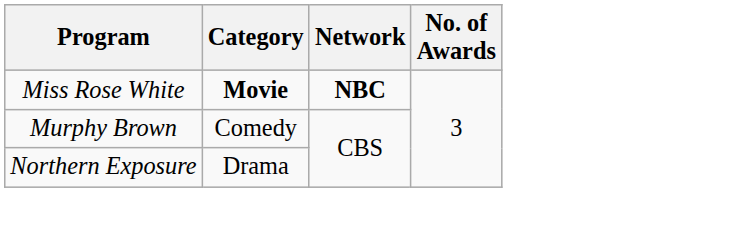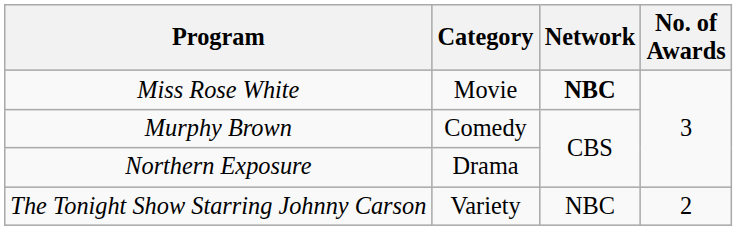 <table class="wikitable">
 <tr>
 <th>Program</th>
 <th>Category</th>
 <th>Network</th>
 <th>No. of<br>Awards</th>
 </tr>
 <tr style="text-align:center">
 <td><em>Miss Rose White</em></td>
-<td><strong>Movie</strong></td>
+<td>Movie</td>
 <td><strong>NBC</strong></td>
 <td rowspan="3">3</td>
 </tr>
 <tr style="text-align:center">
 <td><em>Murphy Brown</em></td>
 <td>Comedy</td>
 <td rowspan="2">CBS</td>
 </tr>
 <tr style="text-align:center">
 <td><em>Northern Exposure</em></td>
 <td>Drama</td>
 </tr>
+<tr style="text-align:center">
+<td><em>The Tonight Show Starring Johnny Carson</em></td>
+<td>Variety</td>
+<td>NBC</td>
+<td>2</td>
+</tr>
 </table>
